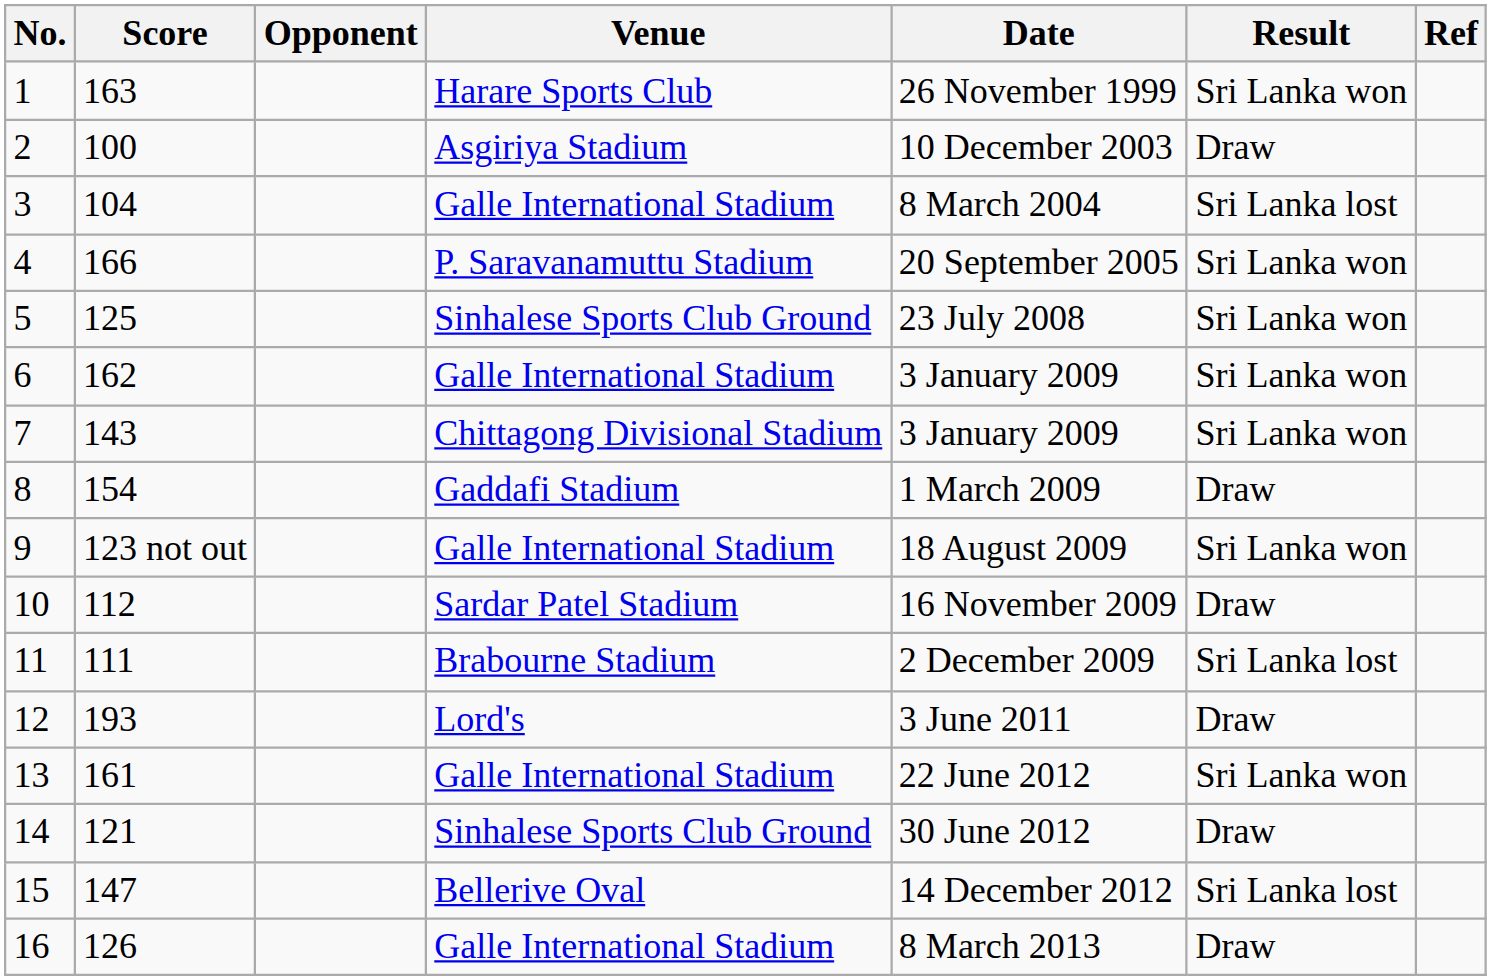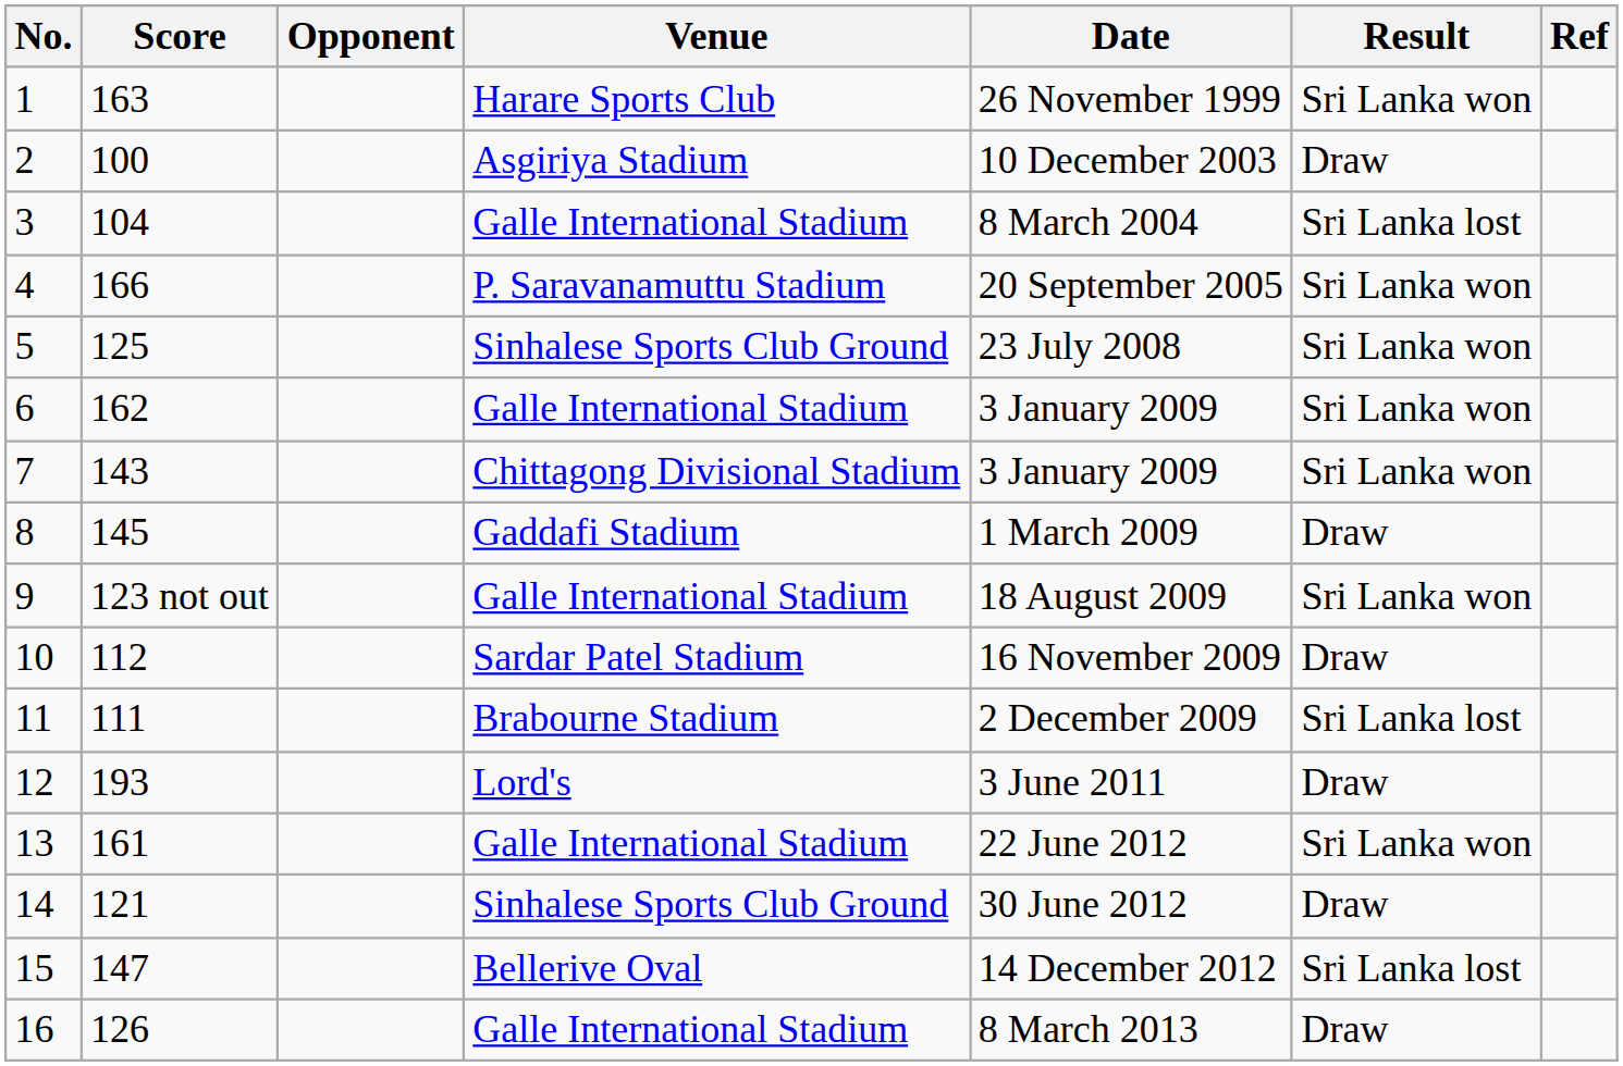 <table class="wikitable sortable">
 <tr>
 <th>No.</th>
 <th>Score</th>
 <th>Opponent</th>
 <th>Venue</th>
 <th>Date</th>
 <th>Result</th>
 <th>Ref</th>
 </tr>
 <tr>
 <td>1</td>
 <td>163</td>
 <td></td>
 <td><a href='#'>Harare Sports Club</a></td>
 <td>26 November 1999</td>
 <td>Sri Lanka won</td>
 <td></td>
 </tr>
 <tr>
 <td>2</td>
 <td>100</td>
 <td></td>
 <td><a href='#'>Asgiriya Stadium</a></td>
 <td>10 December 2003</td>
 <td>Draw</td>
 <td></td>
 </tr>
 <tr>
 <td>3</td>
 <td>104</td>
 <td></td>
 <td><a href='#'>Galle International Stadium</a></td>
 <td>8 March 2004</td>
 <td>Sri Lanka lost</td>
 <td></td>
 </tr>
 <tr>
 <td>4</td>
 <td>166</td>
 <td></td>
 <td><a href='#'>P. Saravanamuttu Stadium</a></td>
 <td>20 September 2005</td>
 <td>Sri Lanka won</td>
 <td></td>
 </tr>
 <tr>
 <td>5</td>
 <td>125</td>
 <td></td>
 <td><a href='#'>Sinhalese Sports Club Ground</a></td>
 <td>23 July 2008</td>
 <td>Sri Lanka won</td>
 <td></td>
 </tr>
 <tr>
 <td>6</td>
 <td>162</td>
 <td></td>
 <td><a href='#'>Galle International Stadium</a></td>
 <td>3 January 2009</td>
 <td>Sri Lanka won</td>
 <td></td>
 </tr>
 <tr>
 <td>7</td>
 <td>143</td>
 <td></td>
 <td><a href='#'>Chittagong Divisional Stadium</a></td>
 <td>3 January 2009</td>
 <td>Sri Lanka won</td>
 <td></td>
 </tr>
 <tr>
 <td>8</td>
-<td>154</td>
+<td>145</td>
 <td></td>
 <td><a href='#'>Gaddafi Stadium</a></td>
 <td>1 March 2009</td>
 <td>Draw</td>
 <td></td>
 </tr>
 <tr>
 <td>9</td>
 <td>123 not out</td>
 <td></td>
 <td><a href='#'>Galle International Stadium</a></td>
 <td>18 August 2009</td>
 <td>Sri Lanka won</td>
 <td></td>
 </tr>
 <tr>
 <td>10</td>
 <td>112</td>
 <td></td>
 <td><a href='#'>Sardar Patel Stadium</a></td>
 <td>16 November 2009</td>
 <td>Draw</td>
 <td></td>
 </tr>
 <tr>
 <td>11</td>
 <td>111</td>
 <td></td>
 <td><a href='#'>Brabourne Stadium</a></td>
 <td>2 December 2009</td>
 <td>Sri Lanka lost</td>
 <td></td>
 </tr>
 <tr>
 <td>12</td>
 <td>193</td>
 <td></td>
 <td><a href='#'>Lord's</a></td>
 <td>3 June 2011</td>
 <td>Draw</td>
 <td></td>
 </tr>
 <tr>
 <td>13</td>
 <td>161</td>
 <td></td>
 <td><a href='#'>Galle International Stadium</a></td>
 <td>22 June 2012</td>
 <td>Sri Lanka won</td>
 <td></td>
 </tr>
 <tr>
 <td>14</td>
 <td>121</td>
 <td></td>
 <td><a href='#'>Sinhalese Sports Club Ground</a></td>
 <td>30 June 2012</td>
 <td>Draw</td>
 <td></td>
 </tr>
 <tr>
 <td>15</td>
 <td>147</td>
 <td></td>
 <td><a href='#'>Bellerive Oval</a></td>
 <td>14 December 2012</td>
 <td>Sri Lanka lost</td>
 <td></td>
 </tr>
 <tr>
 <td>16</td>
 <td>126</td>
 <td></td>
 <td><a href='#'>Galle International Stadium</a></td>
 <td>8 March 2013</td>
 <td>Draw</td>
 <td></td>
 </tr>
 </table>
